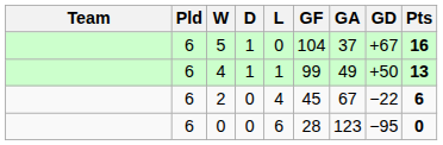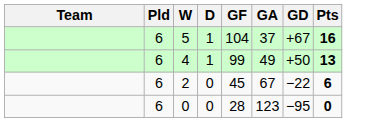 <table class="wikitable" style="text-align:center;">
 <tr>
 <th width=150>Team</th>
 <th width=20>Pld</th>
 <th width=20>W</th>
 <th width=20>D</th>
-<th width=20>L</th>
 <th width=20>GF</th>
 <th width=20>GA</th>
 <th width=20>GD</th>
 <th width=20>Pts</th>
 </tr>
 <tr bgcolor=ccffcc>
 <td align="left"></td>
 <td>6</td>
 <td>5</td>
 <td>1</td>
-<td>0</td>
 <td>104</td>
 <td>37</td>
 <td>+67</td>
 <td><strong>16</strong></td>
 </tr>
 <tr bgcolor=ccffcc>
 <td align="left"></td>
 <td>6</td>
 <td>4</td>
-<td>1</td>
 <td>1</td>
 <td>99</td>
 <td>49</td>
 <td>+50</td>
 <td><strong>13</strong></td>
 </tr>
 <tr>
 <td align="left"></td>
 <td>6</td>
 <td>2</td>
 <td>0</td>
-<td>4</td>
 <td>45</td>
 <td>67</td>
 <td>−22</td>
 <td><strong>6</strong></td>
 </tr>
 <tr>
 <td align="left"></td>
 <td>6</td>
 <td>0</td>
 <td>0</td>
-<td>6</td>
 <td>28</td>
 <td>123</td>
 <td>−95</td>
 <td><strong>0</strong></td>
 </tr>
 </table>
